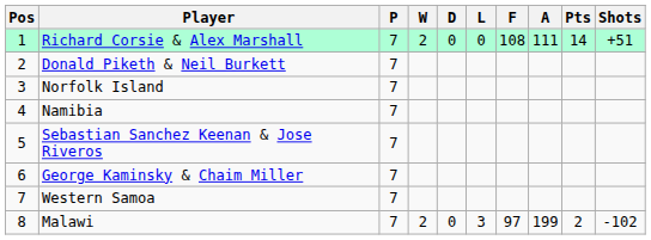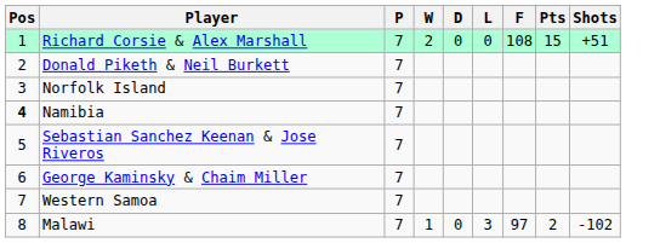 <table class="wikitable" style="font-size: 100%">
 <tr>
 <th width=20>Pos</th>
 <th width=300>Player</th>
 <th width=20>P</th>
 <th width=20>W</th>
 <th width=20>D</th>
 <th width=20>L</th>
 <th width=20>F</th>
-<th width=20>A</th>
 <th width=20>Pts</th>
 <th width=30>Shots</th>
 </tr>
 <tr align=center style="background: #ADFFD6;">
 <td>1</td>
 <td align="left"> <a href='#'>Richard Corsie</a> & <a href='#'>Alex Marshall</a></td>
 <td>7</td>
 <td>2</td>
 <td>0</td>
 <td>0</td>
 <td>108</td>
-<td>111</td>
-<td>14</td>
+<td>15</td>
 <td>+51</td>
 </tr>
 <tr align=center>
 <td>2</td>
 <td align="left"> <a href='#'>Donald Piketh</a> & <a href='#'>Neil Burkett</a></td>
 <td>7</td>
-<td></td>
 <td></td>
 <td></td>
 <td></td>
 <td></td>
 <td></td>
 <td></td>
 </tr>
 <tr align=center>
 <td>3</td>
 <td align="left"> Norfolk Island</td>
 <td>7</td>
 <td></td>
 <td></td>
 <td></td>
 <td></td>
 <td></td>
 <td></td>
-<td></td>
 </tr>
 <tr align=center>
-<td>4</td>
+<td><strong>4</strong></td>
 <td align="left"> Namibia</td>
 <td>7</td>
-<td></td>
 <td></td>
 <td></td>
 <td></td>
 <td></td>
 <td></td>
 <td></td>
 </tr>
 <tr align=center>
 <td>5</td>
 <td align="left"> <a href='#'>Sebastian Sanchez Keenan</a> & <a href='#'>Jose Riveros</a></td>
 <td>7</td>
 <td></td>
 <td></td>
 <td></td>
 <td></td>
 <td></td>
 <td></td>
-<td></td>
 </tr>
 <tr align=center>
 <td>6</td>
 <td align="left"> <a href='#'>George Kaminsky</a> & <a href='#'>Chaim Miller</a></td>
 <td>7</td>
-<td></td>
 <td></td>
 <td></td>
 <td></td>
 <td></td>
 <td></td>
 <td></td>
 </tr>
 <tr align=center>
 <td>7</td>
 <td align="left"> Western Samoa</td>
 <td>7</td>
 <td></td>
 <td></td>
 <td></td>
 <td></td>
 <td></td>
 <td></td>
-<td></td>
 </tr>
 <tr align=center>
 <td>8</td>
 <td align="left"> Malawi</td>
 <td>7</td>
-<td>2</td>
+<td>1</td>
 <td>0</td>
 <td>3</td>
 <td>97</td>
-<td>199</td>
 <td>2</td>
 <td>-102</td>
 </tr>
 </table>
